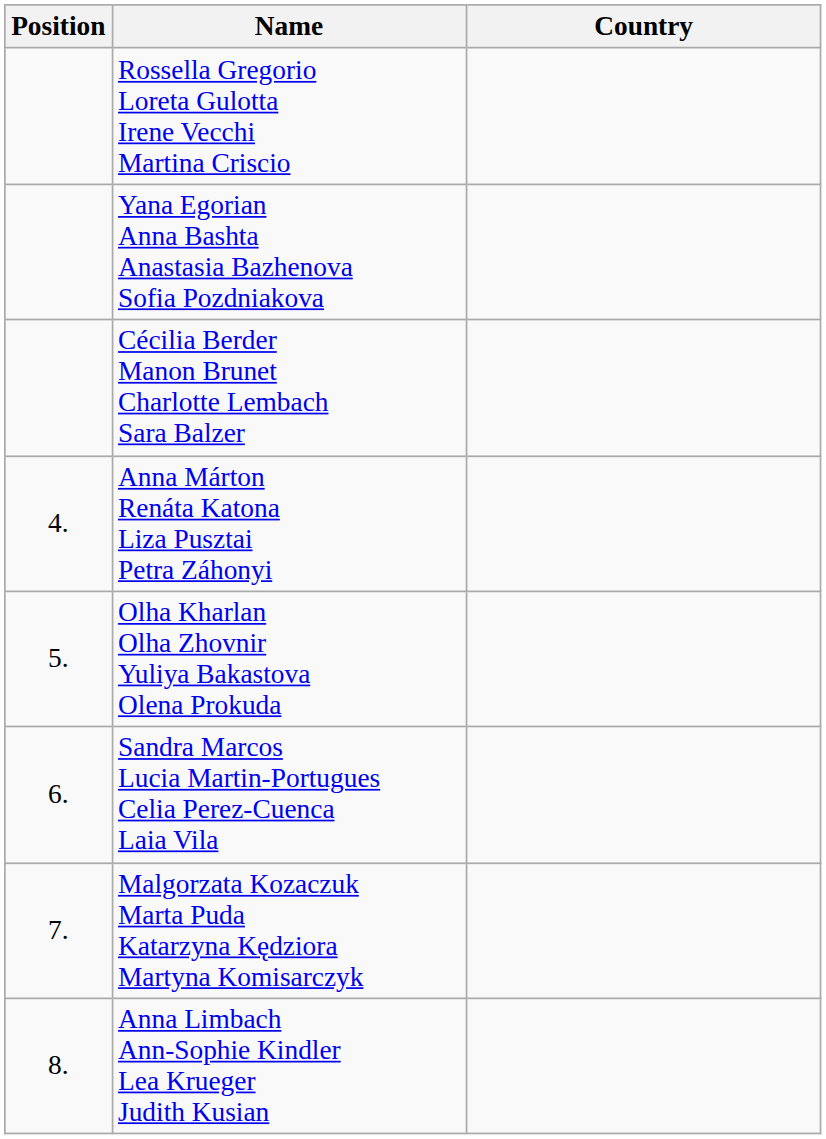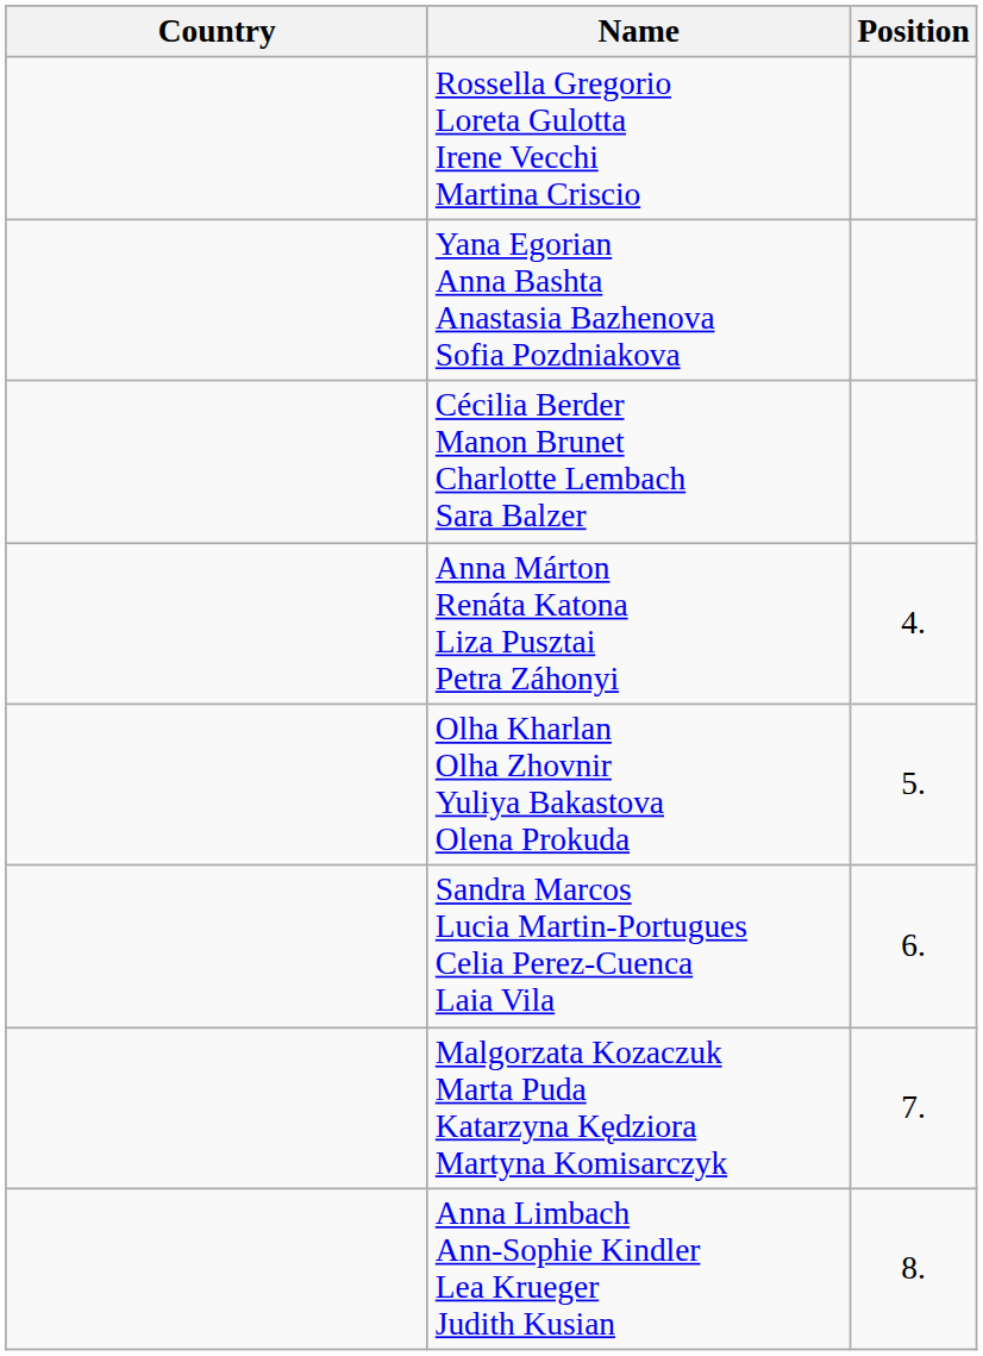 <table class="wikitable">
 <tr>
+<th width="200">Country</th>
+<th width="200">Name</th>
 <th width="20">Position</th>
-<th width="200">Name</th>
-<th width="200">Country</th>
 </tr>
 <tr>
+<td></td>
+<td><a href='#'>Rossella Gregorio</a><br><a href='#'>Loreta Gulotta</a><br><a href='#'>Irene Vecchi</a><br><a href='#'>Martina Criscio</a></td>
 <td align="center"></td>
-<td><a href='#'>Rossella Gregorio</a><br><a href='#'>Loreta Gulotta</a><br><a href='#'>Irene Vecchi</a><br><a href='#'>Martina Criscio</a></td>
-<td></td>
 </tr>
 <tr>
+<td></td>
+<td><a href='#'>Yana Egorian</a><br><a href='#'>Anna Bashta</a><br><a href='#'>Anastasia Bazhenova</a><br><a href='#'>Sofia Pozdniakova</a></td>
 <td align="center"></td>
-<td><a href='#'>Yana Egorian</a><br><a href='#'>Anna Bashta</a><br><a href='#'>Anastasia Bazhenova</a><br><a href='#'>Sofia Pozdniakova</a></td>
-<td></td>
 </tr>
 <tr>
+<td></td>
+<td><a href='#'>Cécilia Berder</a><br><a href='#'>Manon Brunet</a><br><a href='#'>Charlotte Lembach</a><br><a href='#'>Sara Balzer</a></td>
 <td align="center"></td>
-<td><a href='#'>Cécilia Berder</a><br><a href='#'>Manon Brunet</a><br><a href='#'>Charlotte Lembach</a><br><a href='#'>Sara Balzer</a></td>
-<td></td>
 </tr>
 <tr>
+<td></td>
+<td><a href='#'>Anna Márton</a><br><a href='#'>Renáta Katona</a><br><a href='#'>Liza Pusztai</a><br><a href='#'>Petra Záhonyi</a></td>
 <td align="center">4.</td>
-<td><a href='#'>Anna Márton</a><br><a href='#'>Renáta Katona</a><br><a href='#'>Liza Pusztai</a><br><a href='#'>Petra Záhonyi</a></td>
-<td></td>
 </tr>
 <tr>
+<td></td>
+<td><a href='#'>Olha Kharlan</a><br><a href='#'>Olha Zhovnir</a><br><a href='#'>Yuliya Bakastova</a><br><a href='#'>Olena Prokuda</a></td>
 <td align="center">5.</td>
-<td><a href='#'>Olha Kharlan</a><br><a href='#'>Olha Zhovnir</a><br><a href='#'>Yuliya Bakastova</a><br><a href='#'>Olena Prokuda</a></td>
-<td></td>
 </tr>
 <tr>
+<td></td>
+<td><a href='#'>Sandra Marcos</a><br><a href='#'>Lucia Martin-Portugues</a><br><a href='#'>Celia Perez-Cuenca</a><br><a href='#'>Laia Vila</a></td>
 <td align="center">6.</td>
-<td><a href='#'>Sandra Marcos</a><br><a href='#'>Lucia Martin-Portugues</a><br><a href='#'>Celia Perez-Cuenca</a><br><a href='#'>Laia Vila</a></td>
-<td></td>
 </tr>
 <tr>
+<td></td>
+<td><a href='#'>Malgorzata Kozaczuk</a><br><a href='#'>Marta Puda</a><br><a href='#'>Katarzyna Kędziora</a><br><a href='#'>Martyna Komisarczyk</a></td>
 <td align="center">7.</td>
-<td><a href='#'>Malgorzata Kozaczuk</a><br><a href='#'>Marta Puda</a><br><a href='#'>Katarzyna Kędziora</a><br><a href='#'>Martyna Komisarczyk</a></td>
-<td></td>
 </tr>
 <tr>
+<td></td>
+<td><a href='#'>Anna Limbach</a><br><a href='#'>Ann-Sophie Kindler</a><br><a href='#'>Lea Krueger</a><br><a href='#'>Judith Kusian</a></td>
 <td align="center">8.</td>
-<td><a href='#'>Anna Limbach</a><br><a href='#'>Ann-Sophie Kindler</a><br><a href='#'>Lea Krueger</a><br><a href='#'>Judith Kusian</a></td>
-<td></td>
 </tr>
 </table>
